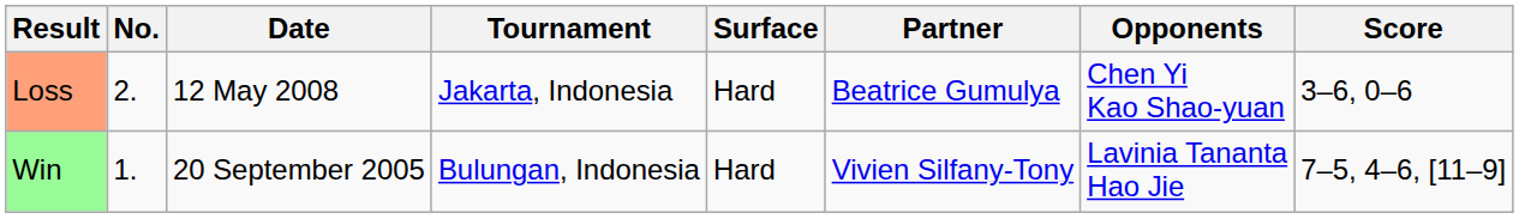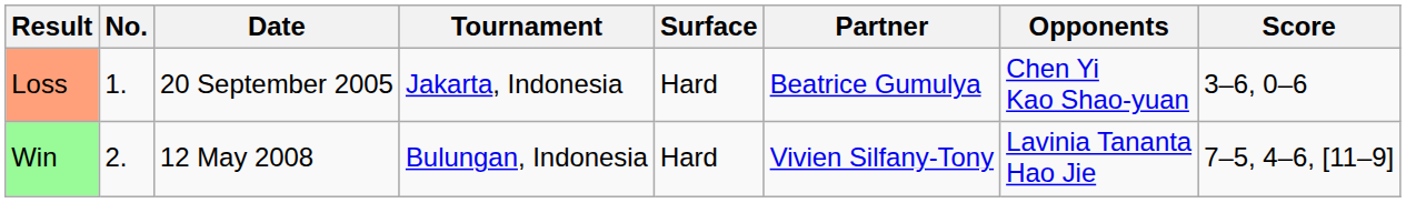 <table class= wikitable style="font-size:97%;">
 <tr>
 <th>Result</th>
 <th>No.</th>
 <th>Date</th>
 <th>Tournament</th>
 <th>Surface</th>
 <th>Partner</th>
 <th>Opponents</th>
 <th>Score</th>
 </tr>
 <tr>
 <td bgcolor="FFA07A">Loss</td>
-<td>2.</td>
-<td>12 May 2008</td>
+<td>1.</td>
+<td>20 September 2005</td>
 <td><a href='#'>Jakarta</a>, Indonesia</td>
 <td>Hard</td>
 <td> <a href='#'>Beatrice Gumulya</a></td>
 <td> <a href='#'>Chen Yi</a> <br>  <a href='#'>Kao Shao-yuan</a></td>
 <td>3–6, 0–6</td>
 </tr>
 <tr>
 <td style="background:#98fb98;">Win</td>
-<td>1.</td>
-<td>20 September 2005</td>
+<td>2.</td>
+<td>12 May 2008</td>
 <td><a href='#'>Bulungan</a>, Indonesia</td>
 <td>Hard</td>
 <td> <a href='#'>Vivien Silfany-Tony</a></td>
 <td> <a href='#'>Lavinia Tananta</a> <br>  <a href='#'>Hao Jie</a></td>
 <td>7–5, 4–6, [11–9]</td>
 </tr>
 </table>
